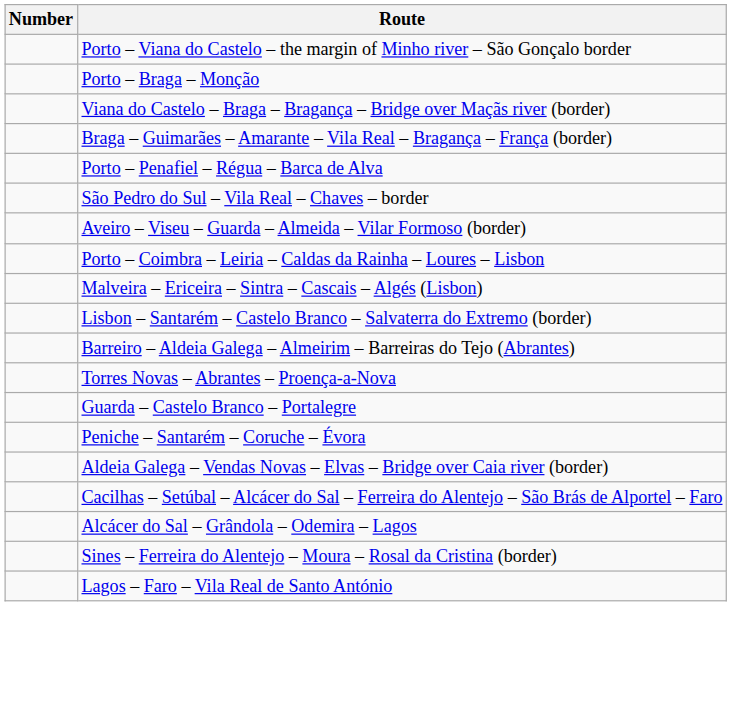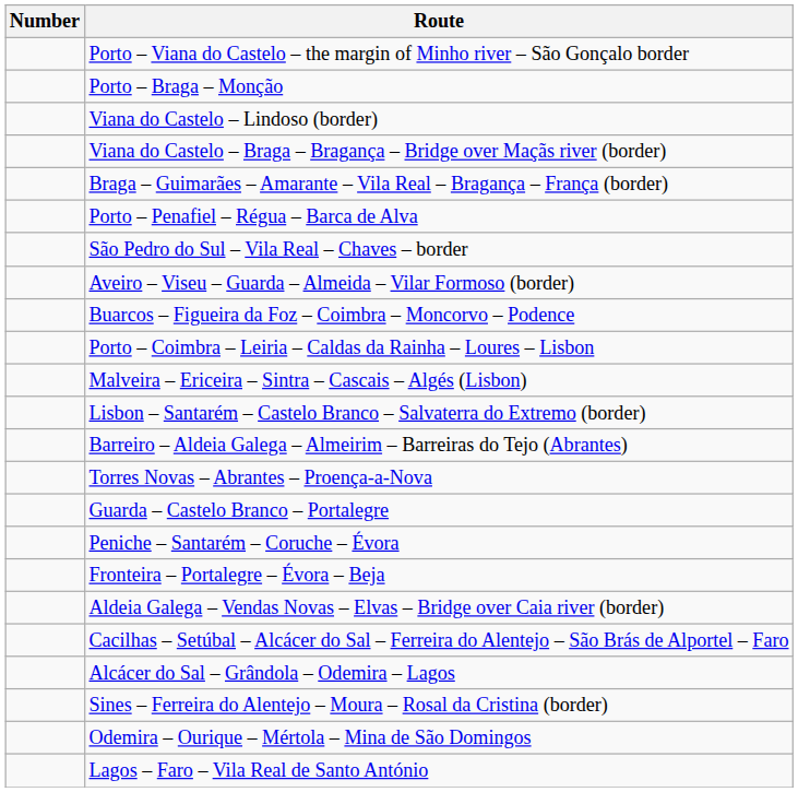 <table class="wikitable" style="margin:0.5em; padding:0.5em; font-size:95%;">
 <tr>
 <th>Number</th>
 <th>Route</th>
 </tr>
 <tr>
 <td></td>
 <td><a href='#'>Porto</a> – <a href='#'>Viana do Castelo</a> – the margin of <a href='#'>Minho river</a> – São Gonçalo border</td>
 </tr>
 <tr>
 <td></td>
 <td><a href='#'>Porto</a> – <a href='#'>Braga</a> – <a href='#'>Monção</a></td>
+</tr>
+<tr>
+<td></td>
+<td><a href='#'>Viana do Castelo</a> – Lindoso (border)</td>
 </tr>
 <tr>
 <td></td>
 <td><a href='#'>Viana do Castelo</a> – <a href='#'>Braga</a> – <a href='#'>Bragança</a> – <a href='#'>Bridge over Maçãs river</a> (border)</td>
 </tr>
 <tr>
 <td></td>
 <td><a href='#'>Braga</a> – <a href='#'>Guimarães</a> – <a href='#'>Amarante</a> – <a href='#'>Vila Real</a> – <a href='#'>Bragança</a> – <a href='#'>França</a> (border)</td>
 </tr>
 <tr>
 <td></td>
 <td><a href='#'>Porto</a> – <a href='#'>Penafiel</a> – <a href='#'>Régua</a> – <a href='#'>Barca de Alva</a></td>
 </tr>
 <tr>
 <td></td>
 <td><a href='#'>São Pedro do Sul</a> – <a href='#'>Vila Real</a> – <a href='#'>Chaves</a> – border</td>
 </tr>
 <tr>
 <td></td>
 <td><a href='#'>Aveiro</a> – <a href='#'>Viseu</a> – <a href='#'>Guarda</a> – <a href='#'>Almeida</a> – <a href='#'>Vilar Formoso</a> (border)</td>
+</tr>
+<tr>
+<td></td>
+<td><a href='#'>Buarcos</a> – <a href='#'>Figueira da Foz</a> – <a href='#'>Coimbra</a> – <a href='#'>Moncorvo</a> – <a href='#'>Podence</a></td>
 </tr>
 <tr>
 <td></td>
 <td><a href='#'>Porto</a> – <a href='#'>Coimbra</a> – <a href='#'>Leiria</a> – <a href='#'>Caldas da Rainha</a> – <a href='#'>Loures</a> – <a href='#'>Lisbon</a></td>
 </tr>
 <tr>
 <td></td>
 <td><a href='#'>Malveira</a> – <a href='#'>Ericeira</a> – <a href='#'>Sintra</a> – <a href='#'>Cascais</a> – <a href='#'>Algés</a> (<a href='#'>Lisbon</a>)</td>
 </tr>
 <tr>
 <td></td>
 <td><a href='#'>Lisbon</a> – <a href='#'>Santarém</a> – <a href='#'>Castelo Branco</a> – <a href='#'>Salvaterra do Extremo</a> (border)</td>
 </tr>
 <tr>
 <td></td>
 <td><a href='#'>Barreiro</a> – <a href='#'>Aldeia Galega</a> – <a href='#'>Almeirim</a> – Barreiras do Tejo (<a href='#'>Abrantes</a>)</td>
 </tr>
 <tr>
 <td></td>
 <td><a href='#'>Torres Novas</a> – <a href='#'>Abrantes</a> – <a href='#'>Proença-a-Nova</a></td>
 </tr>
 <tr>
 <td></td>
 <td><a href='#'>Guarda</a> – <a href='#'>Castelo Branco</a> – <a href='#'>Portalegre</a></td>
 </tr>
 <tr>
 <td></td>
 <td><a href='#'>Peniche</a> – <a href='#'>Santarém</a> – <a href='#'>Coruche</a> – <a href='#'>Évora</a></td>
 </tr>
 <tr>
 <td></td>
+<td><a href='#'>Fronteira</a> – <a href='#'>Portalegre</a> – <a href='#'>Évora</a> – <a href='#'>Beja</a></td>
+</tr>
+<tr>
+<td></td>
 <td><a href='#'>Aldeia Galega</a> – <a href='#'>Vendas Novas</a> – <a href='#'>Elvas</a> – <a href='#'>Bridge over Caia river</a> (border)</td>
 </tr>
 <tr>
 <td></td>
 <td><a href='#'>Cacilhas</a> – <a href='#'>Setúbal</a> – <a href='#'>Alcácer do Sal</a> – <a href='#'>Ferreira do Alentejo</a> – <a href='#'>São Brás de Alportel</a> – <a href='#'>Faro</a></td>
 </tr>
 <tr>
 <td></td>
 <td><a href='#'>Alcácer do Sal</a> – <a href='#'>Grândola</a> – <a href='#'>Odemira</a> – <a href='#'>Lagos</a></td>
 </tr>
 <tr>
 <td></td>
 <td><a href='#'>Sines</a> – <a href='#'>Ferreira do Alentejo</a> – <a href='#'>Moura</a> – <a href='#'>Rosal da Cristina</a> (border)</td>
 </tr>
 <tr>
 <td></td>
+<td><a href='#'>Odemira</a> – <a href='#'>Ourique</a> – <a href='#'>Mértola</a> – <a href='#'>Mina de São Domingos</a></td>
+</tr>
+<tr>
+<td></td>
 <td><a href='#'>Lagos</a> – <a href='#'>Faro</a> – <a href='#'>Vila Real de Santo António</a></td>
 </tr>
 </table>
